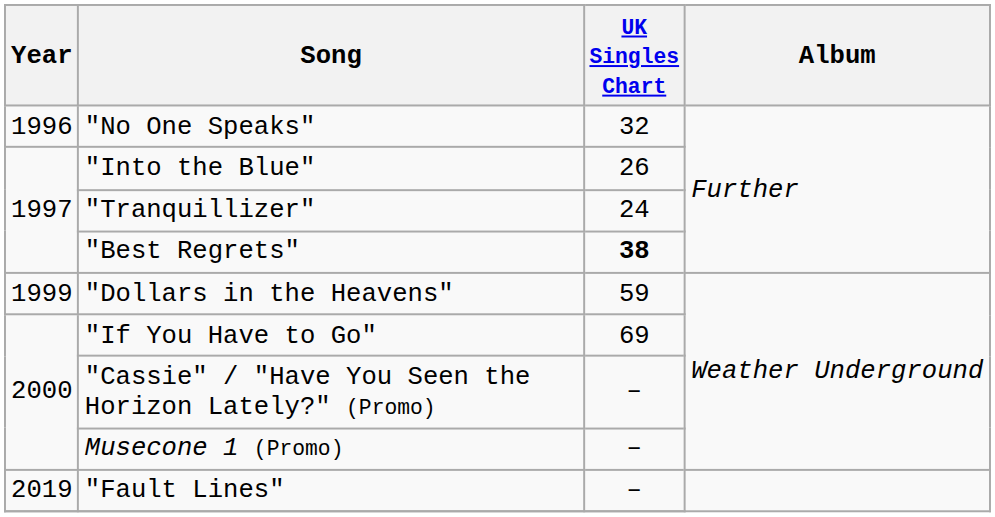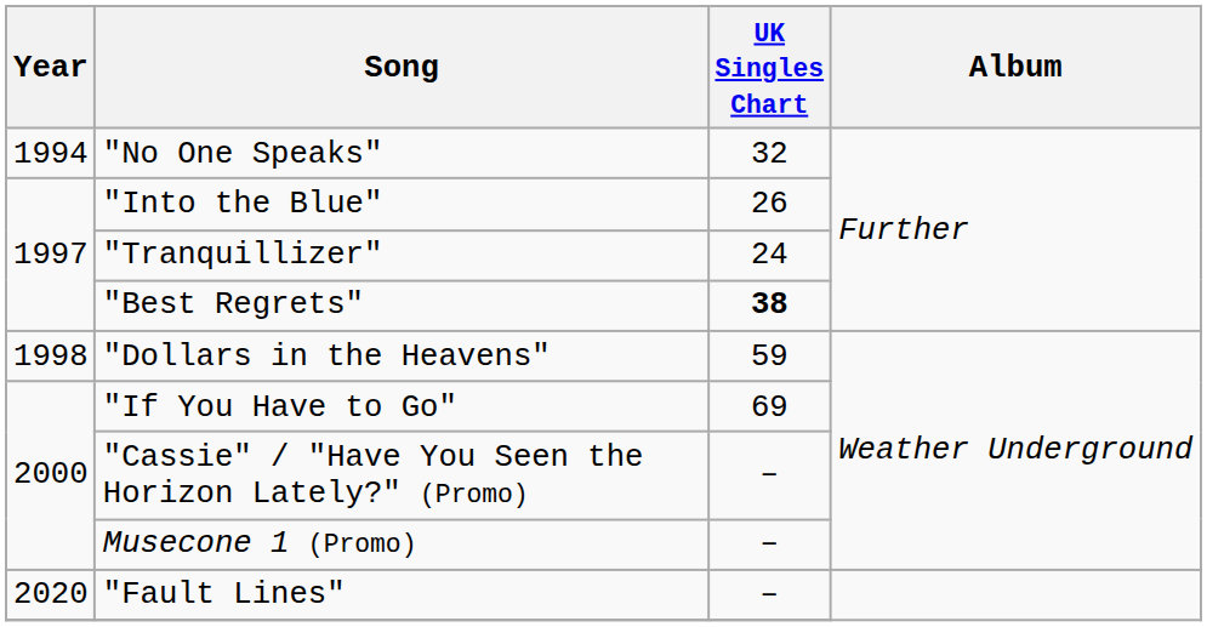 <table class="wikitable">
 <tr>
 <th>Year</th>
 <th width="250">Song</th>
 <th align=center width="35"><small><a href='#'>UK Singles Chart</a></small></th>
 <th>Album</th>
 </tr>
 <tr>
-<td>1996</td>
+<td>1994</td>
 <td>"No One Speaks"</td>
 <td align=center>32</td>
 <td rowspan="4"><em>Further</em></td>
 </tr>
 <tr>
 <td rowspan="3">1997</td>
 <td>"Into the Blue"</td>
 <td align=center>26</td>
 </tr>
 <tr>
 <td>"Tranquillizer"</td>
 <td align=center>24</td>
 </tr>
 <tr>
 <td>"Best Regrets"</td>
 <td align=center><strong>38</strong></td>
 </tr>
 <tr>
-<td>1999</td>
+<td>1998</td>
 <td>"Dollars in the Heavens"</td>
 <td align=center>59</td>
 <td rowspan="4"><em>Weather Underground</em></td>
 </tr>
 <tr>
 <td rowspan="3">2000</td>
 <td>"If You Have to Go"</td>
 <td align=center>69</td>
 </tr>
 <tr>
 <td>"Cassie" / "Have You Seen the Horizon Lately?" <small>(Promo)</small></td>
 <td align=center>–</td>
 </tr>
 <tr>
 <td><em>Musecone 1</em> <small>(Promo)</small></td>
 <td align=center>–</td>
 </tr>
 <tr>
-<td>2019</td>
+<td>2020</td>
 <td>"Fault Lines"</td>
 <td align=center>–</td>
 <td rowspan="4"></td>
 </tr>
 <tr>
 </tr>
 </table>
